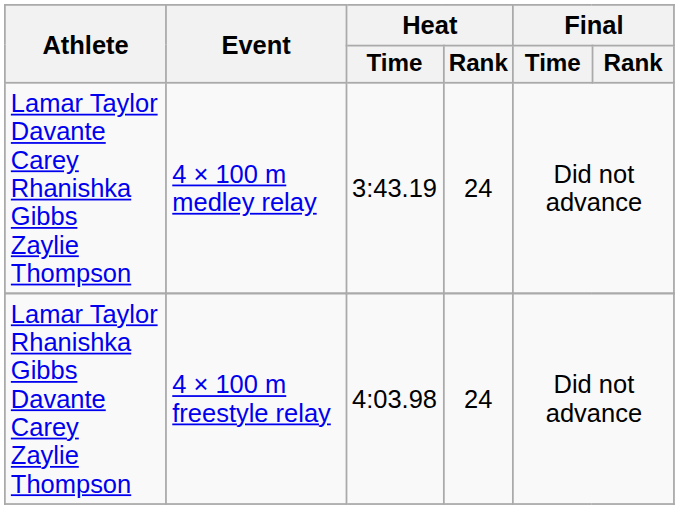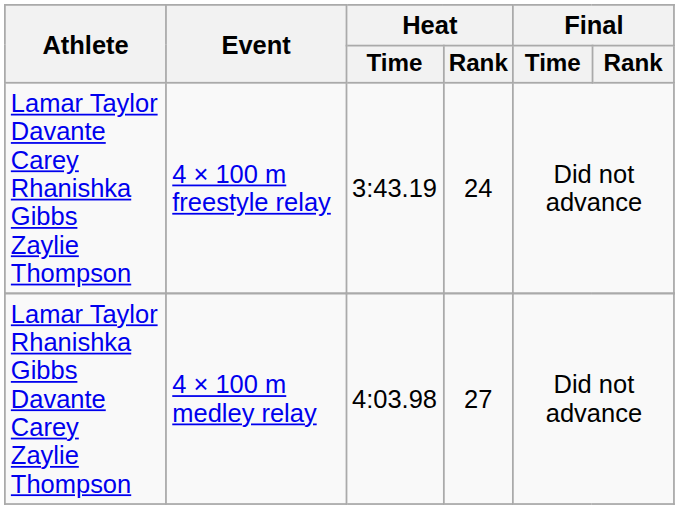 <table class="wikitable" style="text-align:center; font-size:90%; width:30%;">
 <tr>
 <th rowspan="2">Athlete</th>
 <th rowspan="2">Event</th>
 <th colspan="2">Heat</th>
 <th colspan="2">Final</th>
 </tr>
 <tr style="font-size:95%">
 <th>Time</th>
 <th>Rank</th>
 <th>Time</th>
 <th>Rank</th>
 </tr>
 <tr>
 <td align=left><a href='#'>Lamar Taylor</a><br><a href='#'>Davante Carey</a><br><a href='#'>Rhanishka Gibbs</a> <br><a href='#'>Zaylie Thompson</a></td>
-<td align=left><a href='#'>4 × 100 m medley relay</a></td>
+<td align=left><a href='#'>4 × 100 m freestyle relay</a></td>
 <td>3:43.19</td>
 <td>24</td>
 <td colspan=2>Did not advance</td>
 </tr>
 <tr>
 </tr>
 <tr>
 <td align=left><a href='#'>Lamar Taylor</a><br><a href='#'>Rhanishka Gibbs</a> <br><a href='#'>Davante Carey</a> <br><a href='#'>Zaylie Thompson</a></td>
-<td align=left><a href='#'>4 × 100 m freestyle relay</a></td>
+<td align=left><a href='#'>4 × 100 m medley relay</a></td>
 <td>4:03.98</td>
-<td>24</td>
+<td>27</td>
 <td colspan="2">Did not advance</td>
 </tr>
 </table>
